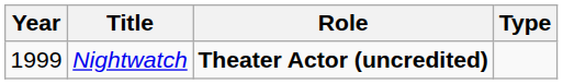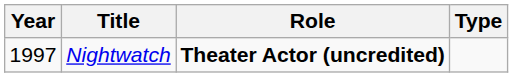 <table class=wikitable>
 <tr>
 <th>Year</th>
 <th>Title</th>
 <th>Role</th>
 <th>Type</th>
 </tr>
 <tr>
-<td>1999</td>
+<td>1997</td>
 <td><em><a href='#'>Nightwatch</a></em></td>
 <td><strong>Theater Actor (uncredited)</strong></td>
 <td></td>
 </tr>
 </table>
